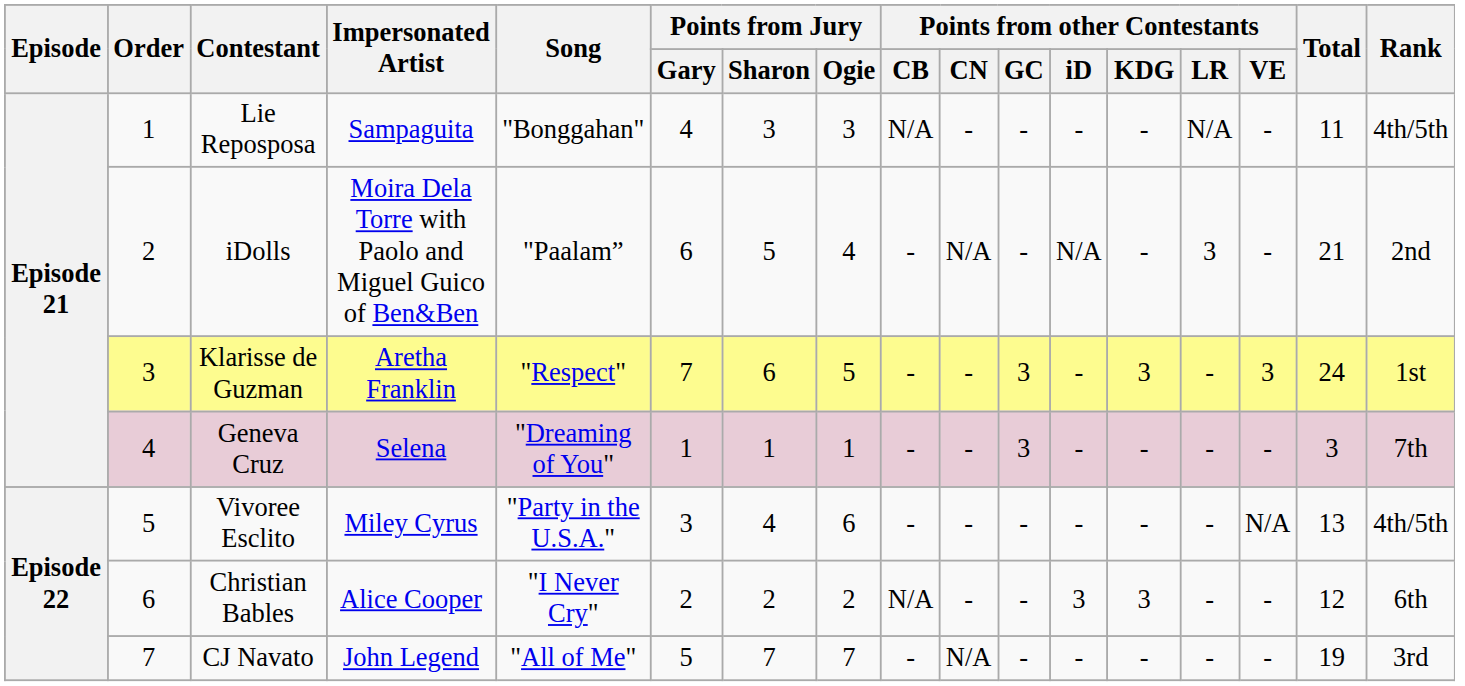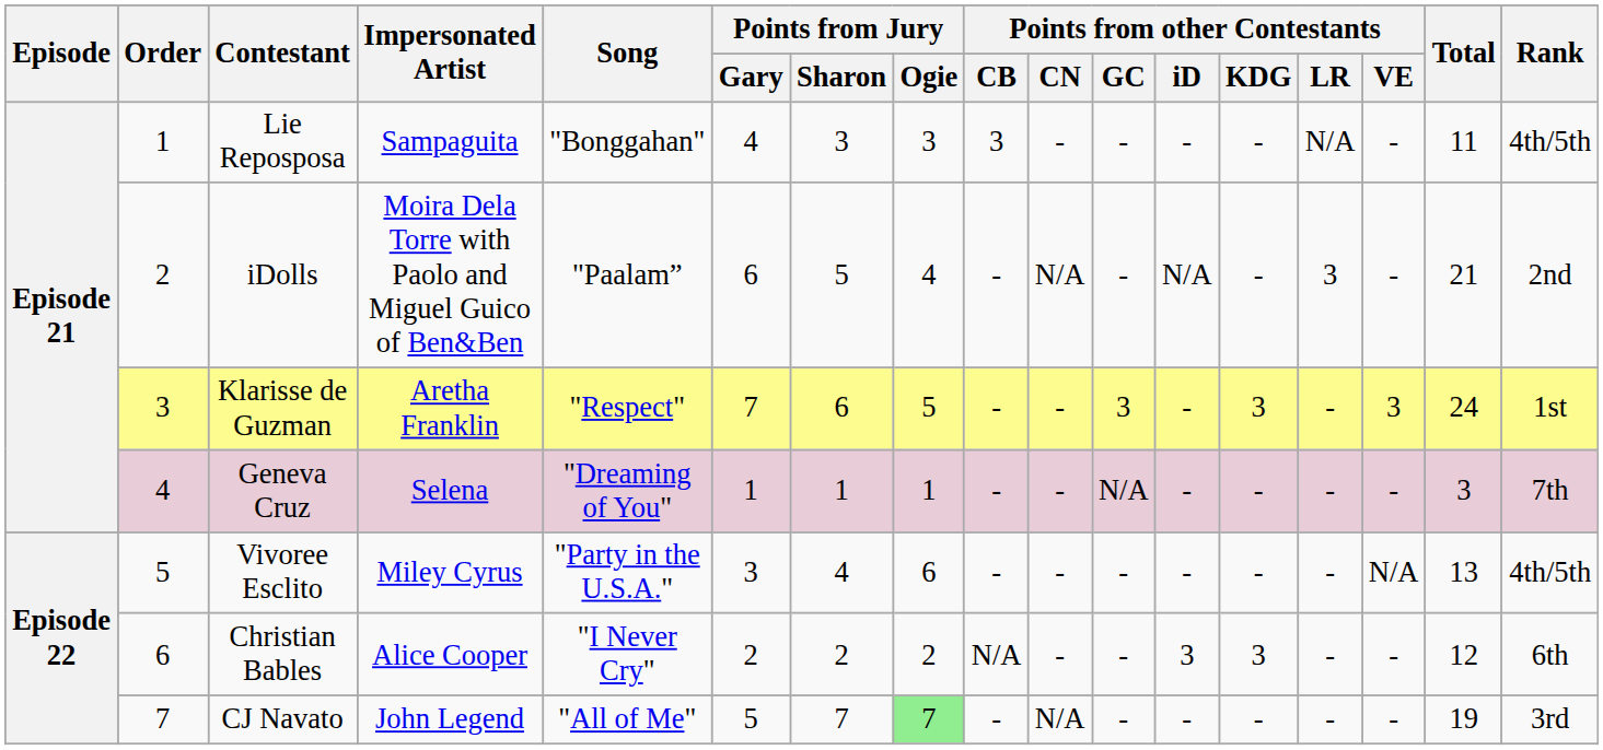 <table class="wikitable" style="text-align:center; line-height:17px; width:100%; font-size:90%;">
 <tr>
 <th rowspan="2" style="width:07%;">Episode</th>
 <th rowspan="2" style="width:03%;">Order</th>
 <th rowspan="2" style="width:10%;">Contestant</th>
 <th rowspan="2" style="width:19%;">Impersonated Artist</th>
 <th rowspan="2" style="width:14%;">Song</th>
 <th colspan="3" style="width:15%;">Points from Jury</th>
 <th colspan="7" style="width:24%;">Points from other Contestants</th>
 <th rowspan="2" style="width:03%;">Total</th>
 <th rowspan="2" style="width:07%;">Rank</th>
 </tr>
 <tr>
 <th style="width:05%;">Gary</th>
 <th style="width:05%;">Sharon</th>
 <th style="width:05%;">Ogie</th>
 <th style="width:03.42%;">CB</th>
 <th style="width:03.42%;">CN</th>
 <th style="width:03.42%;">GC</th>
 <th style="width:03.42%;">iD</th>
 <th style="width:03.42%;">KDG</th>
 <th style="width:03.42%;">LR</th>
 <th style="width:03.42%;">VE</th>
 </tr>
 <tr>
 <th rowspan="4"><strong>Episode 21</strong><br><small></small></th>
 <td>1</td>
 <td>Lie Reposposa</td>
 <td><a href='#'>Sampaguita</a></td>
 <td>"Bonggahan"</td>
 <td>4</td>
 <td>3</td>
 <td>3</td>
-<td>N/A</td>
+<td>3</td>
 <td>-</td>
 <td>-</td>
 <td>-</td>
 <td>-</td>
 <td>N/A</td>
 <td>-</td>
 <td>11</td>
 <td>4th/5th</td>
 </tr>
 <tr>
 <td>2</td>
 <td>iDolls</td>
 <td><a href='#'>Moira Dela Torre</a> with Paolo and Miguel Guico of <a href='#'>Ben&Ben</a></td>
 <td>"Paalam”</td>
 <td>6</td>
 <td>5</td>
 <td>4</td>
 <td>-</td>
 <td>N/A</td>
 <td>-</td>
 <td>N/A</td>
 <td>-</td>
 <td>3</td>
 <td>-</td>
 <td>21</td>
 <td>2nd</td>
 </tr>
 <tr bgcolor="fdfc8f"|>
 <td>3</td>
 <td>Klarisse de Guzman</td>
 <td><a href='#'>Aretha Franklin</a></td>
 <td>"<a href='#'>Respect</a>"</td>
 <td>7</td>
 <td>6</td>
 <td>5</td>
 <td>-</td>
 <td>-</td>
 <td>3</td>
 <td>-</td>
 <td>3</td>
 <td>-</td>
 <td>3</td>
 <td>24</td>
 <td>1st</td>
 </tr>
 <tr bgcolor="e8ccd7"|>
 <td>4</td>
 <td>Geneva Cruz</td>
 <td><a href='#'>Selena</a></td>
 <td>"<a href='#'>Dreaming of You</a>"</td>
 <td>1</td>
 <td>1</td>
 <td>1</td>
 <td>-</td>
 <td>-</td>
-<td>3</td>
+<td>N/A</td>
 <td>-</td>
 <td>-</td>
 <td>-</td>
 <td>-</td>
 <td>3</td>
 <td>7th</td>
 </tr>
 <tr>
 <th rowspan="3"><strong>Episode 22</strong><br><small></small></th>
 <td>5</td>
 <td>Vivoree Esclito</td>
 <td><a href='#'>Miley Cyrus</a></td>
 <td>"<a href='#'>Party in the U.S.A.</a>"</td>
 <td>3</td>
 <td>4</td>
 <td>6</td>
 <td>-</td>
 <td>-</td>
 <td>-</td>
 <td>-</td>
 <td>-</td>
 <td>-</td>
 <td>N/A</td>
 <td>13</td>
 <td>4th/5th</td>
 </tr>
 <tr>
 <td>6</td>
 <td>Christian Bables</td>
 <td><a href='#'>Alice Cooper</a></td>
 <td>"<a href='#'>I Never Cry</a>"</td>
 <td>2</td>
 <td>2</td>
 <td>2</td>
 <td>N/A</td>
 <td>-</td>
 <td>-</td>
 <td>3</td>
 <td>3</td>
 <td>-</td>
 <td>-</td>
 <td>12</td>
 <td>6th</td>
 </tr>
 <tr>
 <td>7</td>
 <td>CJ Navato</td>
 <td><a href='#'>John Legend</a></td>
 <td>"<a href='#'>All of Me</a>"</td>
 <td>5</td>
 <td>7</td>
-<td>7</td>
+<td style="background: lightgreen;">7</td>
 <td>-</td>
 <td>N/A</td>
 <td>-</td>
 <td>-</td>
 <td>-</td>
 <td>-</td>
 <td>-</td>
 <td>19</td>
 <td>3rd</td>
 </tr>
 </table>
